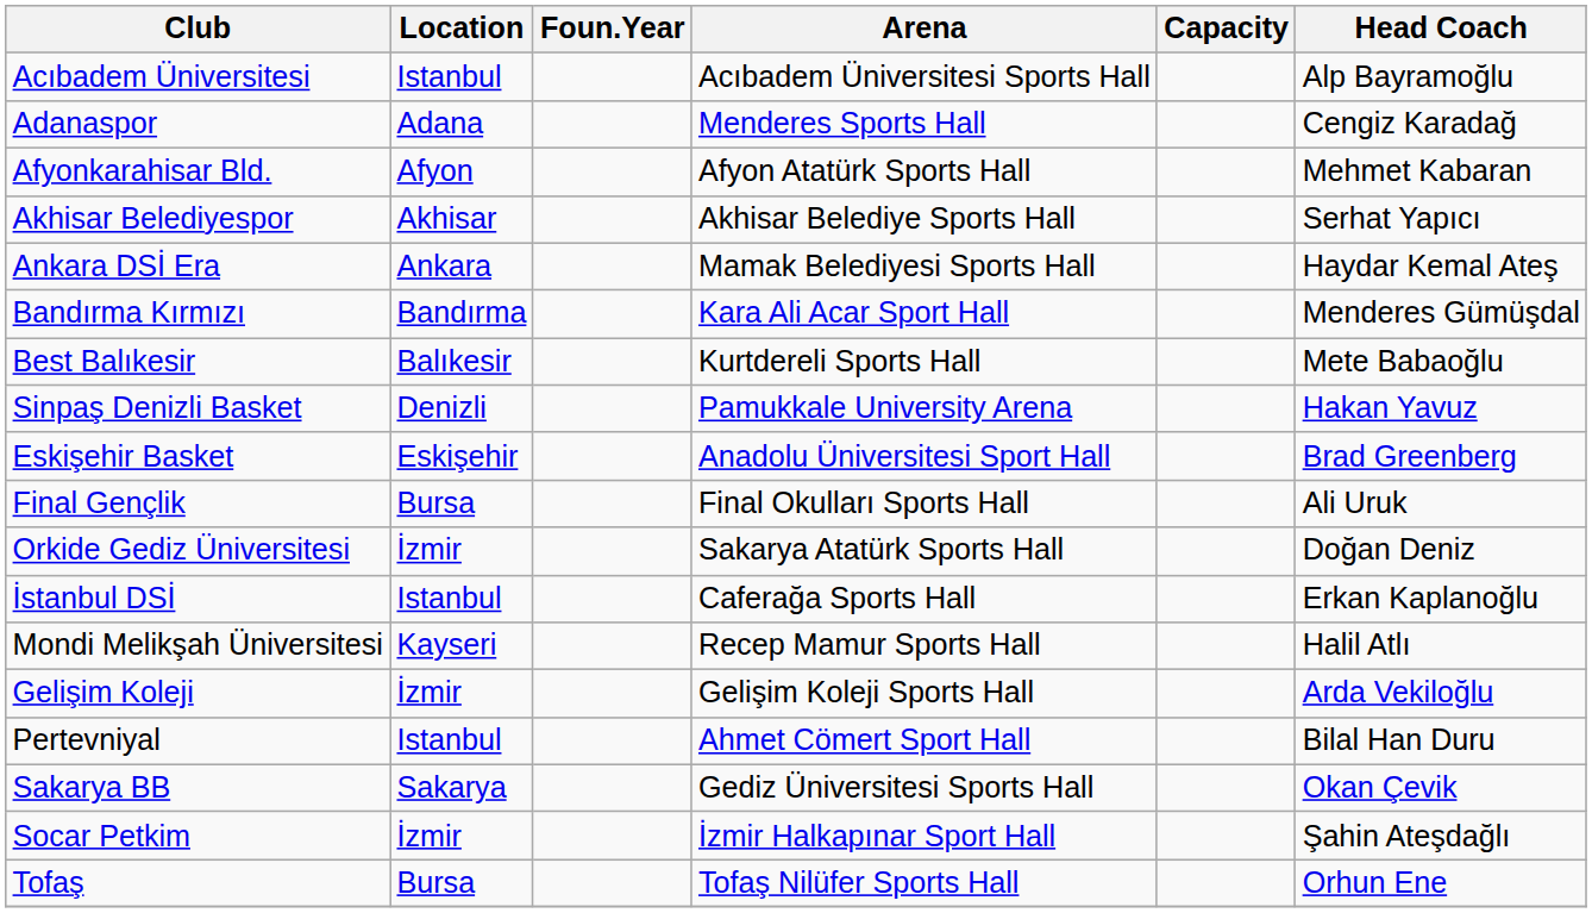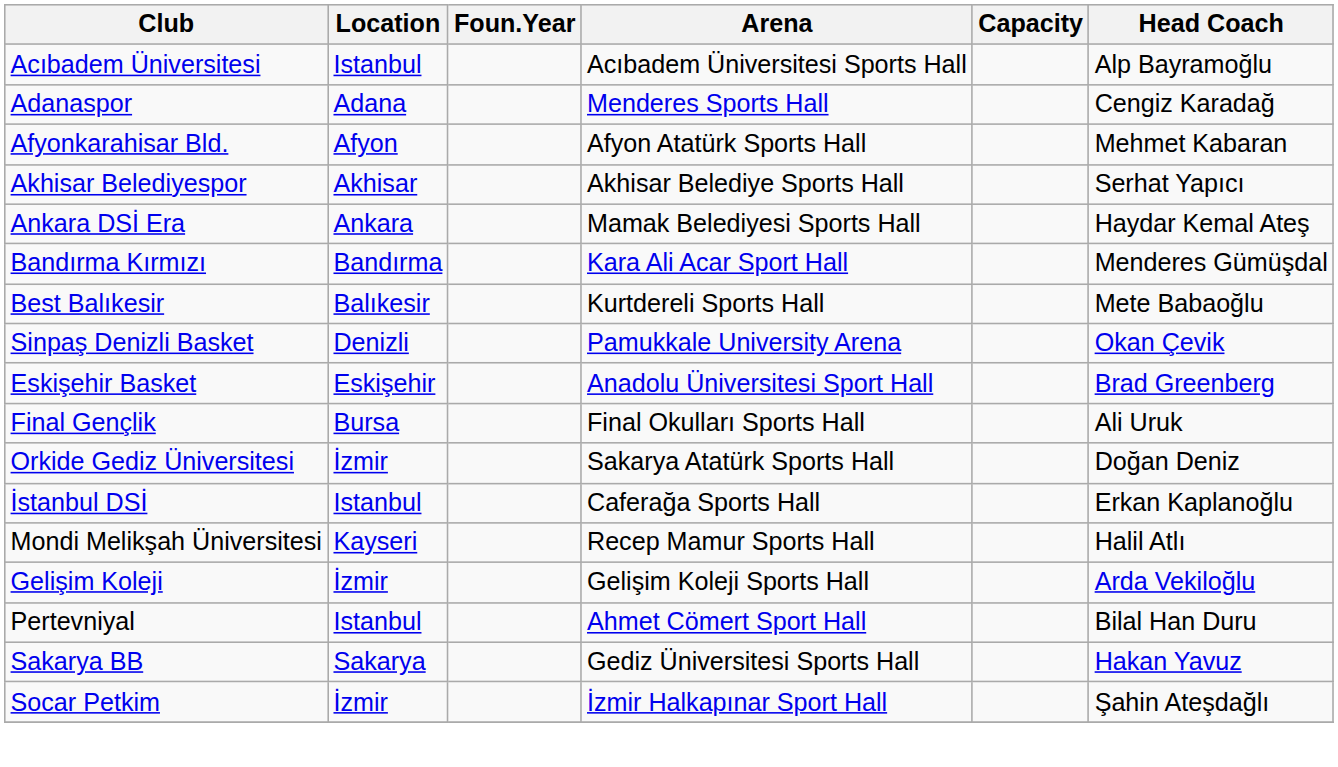 <table class="wikitable sortable">
 <tr>
 <th scope="col">Club</th>
 <th scope="col">Location</th>
 <th scope="col">Foun.Year</th>
 <th scope="col">Arena</th>
 <th scope="col">Capacity</th>
 <th scope="col">Head Coach</th>
 </tr>
 <tr bgcolor=>
 <td><a href='#'>Acıbadem Üniversitesi</a></td>
 <td><a href='#'>Istanbul</a></td>
 <td></td>
 <td>Acıbadem Üniversitesi Sports Hall</td>
 <td></td>
 <td> Alp Bayramoğlu</td>
 </tr>
 <tr>
 <td><a href='#'>Adanaspor</a></td>
 <td><a href='#'>Adana</a></td>
 <td></td>
 <td><a href='#'>Menderes Sports Hall</a></td>
 <td></td>
 <td> Cengiz Karadağ</td>
 </tr>
 <tr>
 <td><a href='#'>Afyonkarahisar Bld.</a></td>
 <td><a href='#'>Afyon</a></td>
 <td></td>
 <td>Afyon Atatürk Sports Hall</td>
 <td></td>
 <td> Mehmet Kabaran</td>
 </tr>
 <tr>
 <td><a href='#'>Akhisar Belediyespor</a></td>
 <td><a href='#'>Akhisar</a></td>
 <td></td>
 <td>Akhisar Belediye Sports Hall</td>
 <td></td>
 <td> Serhat Yapıcı</td>
 </tr>
 <tr>
 <td><a href='#'>Ankara DSİ Era</a></td>
 <td><a href='#'>Ankara</a></td>
 <td></td>
 <td>Mamak Belediyesi Sports Hall</td>
 <td></td>
 <td> Haydar Kemal Ateş</td>
 </tr>
 <tr>
 <td><a href='#'>Bandırma Kırmızı</a></td>
 <td><a href='#'>Bandırma</a></td>
 <td></td>
 <td><a href='#'>Kara Ali Acar Sport Hall</a></td>
 <td></td>
 <td> Menderes Gümüşdal</td>
 </tr>
 <tr>
 <td><a href='#'>Best Balıkesir</a></td>
 <td><a href='#'>Balıkesir</a></td>
 <td></td>
 <td>Kurtdereli Sports Hall</td>
 <td></td>
 <td> Mete Babaoğlu</td>
 </tr>
 <tr>
 <td><a href='#'>Sinpaş Denizli Basket</a></td>
 <td><a href='#'>Denizli</a></td>
 <td></td>
 <td><a href='#'>Pamukkale University Arena</a></td>
 <td></td>
-<td> <a href='#'>Hakan Yavuz</a></td>
+<td> <a href='#'>Okan Çevik</a></td>
 </tr>
 <tr>
 <td><a href='#'>Eskişehir Basket</a></td>
 <td><a href='#'>Eskişehir</a></td>
 <td></td>
 <td><a href='#'>Anadolu Üniversitesi Sport Hall</a></td>
 <td></td>
 <td> <a href='#'>Brad Greenberg</a></td>
 </tr>
 <tr>
 <td><a href='#'>Final Gençlik</a></td>
 <td><a href='#'>Bursa</a></td>
 <td></td>
 <td>Final Okulları Sports Hall</td>
 <td></td>
 <td> Ali Uruk</td>
 </tr>
 <tr>
 <td><a href='#'>Orkide Gediz Üniversitesi</a></td>
 <td><a href='#'>İzmir</a></td>
 <td></td>
 <td>Sakarya Atatürk Sports Hall</td>
 <td></td>
 <td> Doğan Deniz</td>
 </tr>
 <tr>
 <td><a href='#'>İstanbul DSİ</a></td>
 <td><a href='#'>Istanbul</a></td>
 <td></td>
 <td>Caferağa Sports Hall</td>
 <td></td>
 <td> Erkan Kaplanoğlu</td>
 </tr>
 <tr>
 <td>Mondi Melikşah Üniversitesi</td>
 <td><a href='#'>Kayseri</a></td>
 <td></td>
 <td>Recep Mamur Sports Hall</td>
 <td></td>
 <td> Halil Atlı</td>
 </tr>
 <tr>
 <td><a href='#'>Gelişim Koleji</a></td>
 <td><a href='#'>İzmir</a></td>
 <td></td>
 <td>Gelişim Koleji Sports Hall</td>
 <td></td>
 <td> <a href='#'>Arda Vekiloğlu</a></td>
 </tr>
 <tr>
 <td>Pertevniyal</td>
 <td><a href='#'>Istanbul</a></td>
 <td></td>
 <td><a href='#'>Ahmet Cömert Sport Hall</a></td>
 <td></td>
 <td> Bilal Han Duru</td>
 </tr>
 <tr>
 <td><a href='#'>Sakarya BB</a></td>
 <td><a href='#'>Sakarya</a></td>
 <td></td>
 <td>Gediz Üniversitesi Sports Hall</td>
 <td></td>
-<td> <a href='#'>Okan Çevik</a></td>
+<td> <a href='#'>Hakan Yavuz</a></td>
 </tr>
 <tr>
 <td><a href='#'>Socar Petkim</a></td>
 <td><a href='#'>İzmir</a></td>
 <td></td>
 <td><a href='#'>İzmir Halkapınar Sport Hall</a></td>
 <td></td>
 <td> Şahin Ateşdağlı</td>
 </tr>
 <tr>
-<td><a href='#'>Tofaş</a></td>
-<td><a href='#'>Bursa</a></td>
-<td></td>
-<td><a href='#'>Tofaş Nilüfer Sports Hall</a></td>
-<td></td>
-<td> <a href='#'>Orhun Ene</a></td>
-</tr>
-<tr>
 </tr>
 </table>
